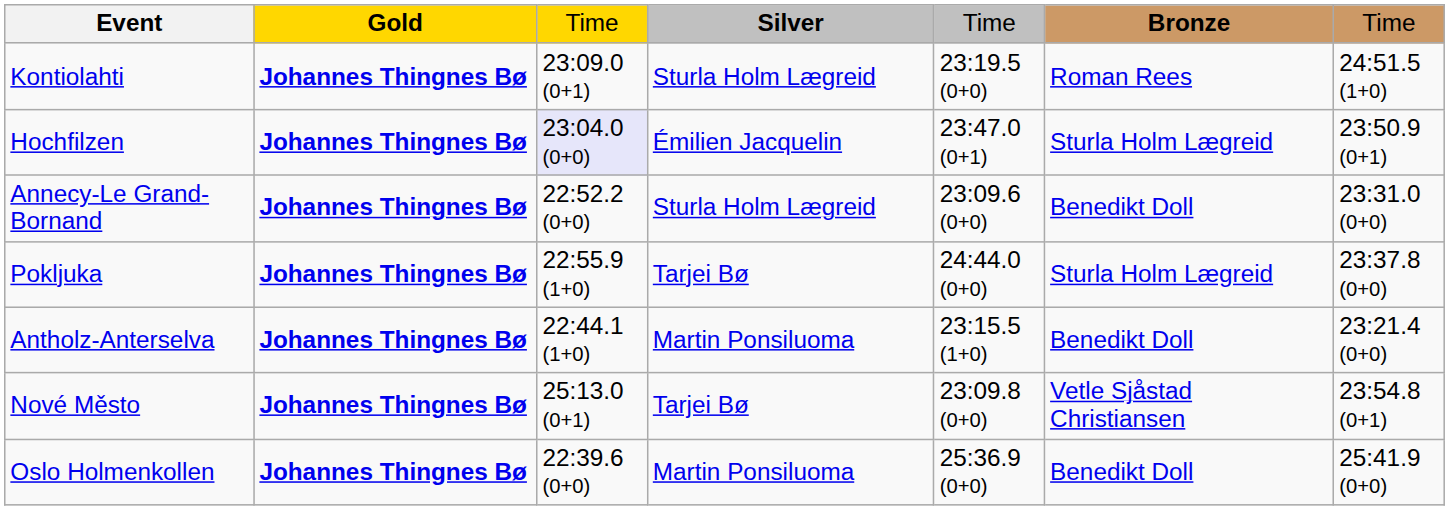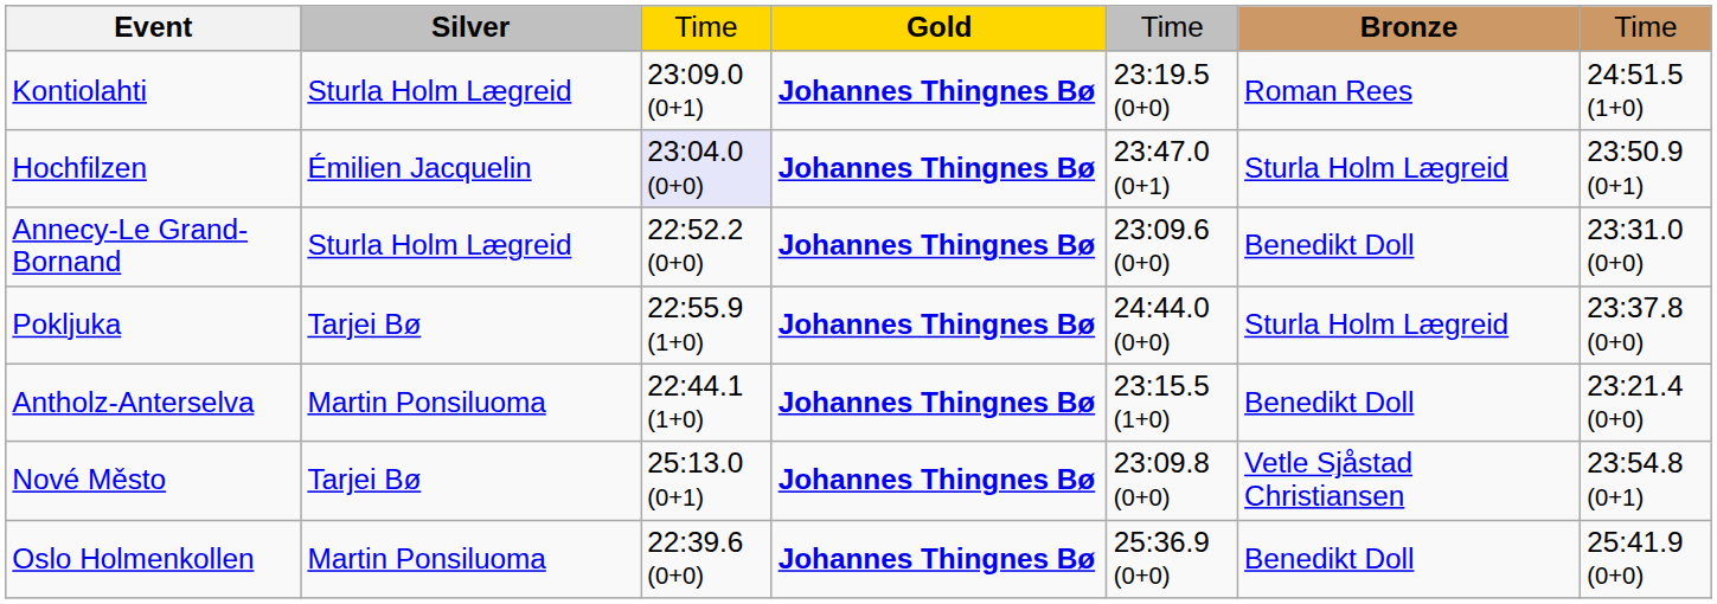 <table class="wikitable" width="75%">
 <tr>
 <th width="180">Event</th>
+<th width="220" style="background:silver">Silver</th>
+<th width="70"  style="background:gold; font-weight:normal;">Time</th>
 <th width="220" style="background:gold">Gold</th>
-<th width="70"  style="background:gold; font-weight:normal;">Time</th>
-<th width="220" style="background:silver">Silver</th>
 <th width="70"  style="background:silver; font-weight:normal;">Time</th>
 <th width="220" style="background:#CC9966">Bronze</th>
 <th width="70"  style="background:#CC9966; font-weight:normal;">Time</th>
 </tr>
 <tr>
 <td><a href='#'> Kontiolahti</a><br></td>
+<td><a href='#'>Sturla Holm Lægreid</a><br><small></small></td>
+<td>23:09.0<br><small>(0+1)</small></td>
 <td><strong><a href='#'>Johannes Thingnes Bø</a></strong><br><small></small></td>
-<td>23:09.0<br><small>(0+1)</small></td>
-<td><a href='#'>Sturla Holm Lægreid</a><br><small></small></td>
 <td>23:19.5<br><small>(0+0)</small></td>
 <td><a href='#'>Roman Rees</a><br><small></small></td>
 <td>24:51.5<br><small>(1+0)</small></td>
 </tr>
 <tr>
 <td><a href='#'> Hochfilzen</a><br></td>
+<td><a href='#'>Émilien Jacquelin</a><br><small></small></td>
+<td style="background: lavender;">23:04.0<br><small>(0+0)</small></td>
 <td><strong><a href='#'>Johannes Thingnes Bø</a></strong><br><small></small></td>
-<td style="background: lavender;">23:04.0<br><small>(0+0)</small></td>
-<td><a href='#'>Émilien Jacquelin</a><br><small></small></td>
 <td>23:47.0<br><small>(0+1)</small></td>
 <td><a href='#'>Sturla Holm Lægreid</a><br><small></small></td>
 <td>23:50.9<br><small>(0+1)</small></td>
 </tr>
 <tr>
 <td><a href='#'> Annecy-Le Grand-Bornand</a><br></td>
+<td><a href='#'>Sturla Holm Lægreid</a><br><small></small></td>
+<td>22:52.2<br><small>(0+0)</small></td>
 <td><strong><a href='#'>Johannes Thingnes Bø</a></strong><br><small></small></td>
-<td>22:52.2<br><small>(0+0)</small></td>
-<td><a href='#'>Sturla Holm Lægreid</a><br><small></small></td>
 <td>23:09.6<br><small>(0+0)</small></td>
 <td><a href='#'>Benedikt Doll</a><br><small></small></td>
 <td>23:31.0<br><small>(0+0)</small></td>
 </tr>
 <tr>
 <td><a href='#'> Pokljuka</a><br></td>
+<td><a href='#'>Tarjei Bø</a><br><small></small></td>
+<td>22:55.9<br><small>(1+0)</small></td>
 <td><strong><a href='#'>Johannes Thingnes Bø</a></strong><br><small></small></td>
-<td>22:55.9<br><small>(1+0)</small></td>
-<td><a href='#'>Tarjei Bø</a><br><small></small></td>
 <td>24:44.0<br><small>(0+0)</small></td>
 <td><a href='#'>Sturla Holm Lægreid</a><br><small></small></td>
 <td>23:37.8<br><small>(0+0)</small></td>
 </tr>
 <tr>
 <td><a href='#'> Antholz-Anterselva</a><br></td>
+<td><a href='#'>Martin Ponsiluoma</a><br><small></small></td>
+<td>22:44.1<br><small>(1+0)</small></td>
 <td><strong><a href='#'>Johannes Thingnes Bø</a></strong><br><small></small></td>
-<td>22:44.1<br><small>(1+0)</small></td>
-<td><a href='#'>Martin Ponsiluoma</a><br><small></small></td>
 <td>23:15.5<br><small>(1+0)</small></td>
 <td><a href='#'>Benedikt Doll</a><br><small></small></td>
 <td>23:21.4<br><small>(0+0)</small></td>
 </tr>
 <tr>
 <td><a href='#'> Nové Město</a><br></td>
+<td><a href='#'>Tarjei Bø</a><br><small></small></td>
+<td>25:13.0<br><small>(0+1)</small></td>
 <td><strong><a href='#'>Johannes Thingnes Bø</a></strong><br><small></small></td>
-<td>25:13.0<br><small>(0+1)</small></td>
-<td><a href='#'>Tarjei Bø</a><br><small></small></td>
 <td>23:09.8<br><small>(0+0)</small></td>
 <td><a href='#'>Vetle Sjåstad Christiansen</a><br><small></small></td>
 <td>23:54.8<br><small>(0+1)</small></td>
 </tr>
 <tr>
 <td><a href='#'> Oslo Holmenkollen</a><br></td>
+<td><a href='#'>Martin Ponsiluoma</a><br><small></small></td>
+<td>22:39.6<br><small>(0+0)</small></td>
 <td><strong><a href='#'>Johannes Thingnes Bø</a></strong><br><small></small></td>
-<td>22:39.6<br><small>(0+0)</small></td>
-<td><a href='#'>Martin Ponsiluoma</a><br><small></small></td>
 <td>25:36.9<br><small>(0+0)</small></td>
 <td><a href='#'>Benedikt Doll</a><br><small></small></td>
 <td>25:41.9<br><small>(0+0)</small></td>
 </tr>
 </table>
